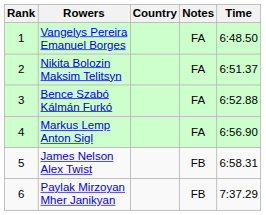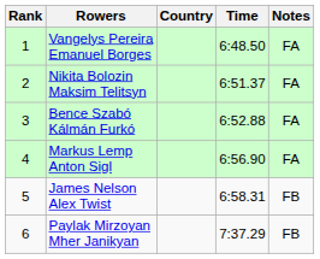 <table class="wikitable" style="text-align:center">
 <tr>
 <th>Rank</th>
 <th>Rowers</th>
 <th>Country</th>
+<th>Time</th>
 <th>Notes</th>
-<th>Time</th>
 </tr>
 <tr bgcolor=ccffcc>
 <td>1</td>
 <td align="left"><a href='#'>Vangelys Pereira</a><br><a href='#'>Emanuel Borges</a></td>
 <td align="left"></td>
+<td>6:48.50</td>
 <td>FA</td>
-<td>6:48.50</td>
 </tr>
 <tr bgcolor=ccffcc>
 <td>2</td>
 <td align="left"><a href='#'>Nikita Bolozin</a><br><a href='#'>Maksim Telitsyn</a></td>
 <td align="left"></td>
+<td>6:51.37</td>
 <td>FA</td>
-<td>6:51.37</td>
 </tr>
 <tr bgcolor=ccffcc>
 <td>3</td>
 <td align="left"><a href='#'>Bence Szabó</a><br><a href='#'>Kálmán Furkó</a></td>
 <td align="left"></td>
+<td>6:52.88</td>
 <td>FA</td>
-<td>6:52.88</td>
 </tr>
 <tr bgcolor=ccffcc>
 <td>4</td>
 <td align="left"><a href='#'>Markus Lemp</a><br><a href='#'>Anton Sigl</a></td>
 <td align="left"></td>
+<td>6:56.90</td>
 <td>FA</td>
-<td>6:56.90</td>
 </tr>
 <tr>
 <td>5</td>
 <td align="left"><a href='#'>James Nelson</a><br><a href='#'>Alex Twist</a></td>
 <td align="left"></td>
+<td>6:58.31</td>
 <td>FB</td>
-<td>6:58.31</td>
 </tr>
 <tr>
 <td>6</td>
 <td align="left"><a href='#'>Paylak Mirzoyan</a><br><a href='#'>Mher Janikyan</a></td>
 <td align="left"></td>
+<td>7:37.29</td>
 <td>FB</td>
-<td>7:37.29</td>
 </tr>
 </table>
